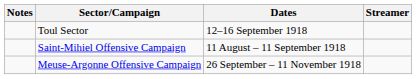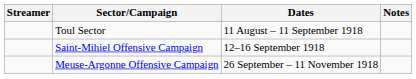 <table class="wikitable">
 <tr>
-<th>Notes</th>
+<th>Streamer</th>
 <th>Sector/Campaign</th>
 <th>Dates</th>
-<th>Streamer</th>
+<th>Notes</th>
 </tr>
 <tr>
 <td></td>
 <td>Toul Sector</td>
-<td>12–16 September 1918</td>
+<td>11 August – 11 September 1918</td>
 <td></td>
 </tr>
 <tr>
 <td></td>
 <td><a href='#'>Saint-Mihiel Offensive Campaign</a></td>
-<td>11 August – 11 September 1918</td>
+<td>12–16 September 1918</td>
 <td></td>
 </tr>
 <tr>
 <td></td>
 <td><a href='#'>Meuse-Argonne Offensive Campaign</a></td>
 <td>26 September – 11 November 1918</td>
 <td></td>
 </tr>
 </table>
